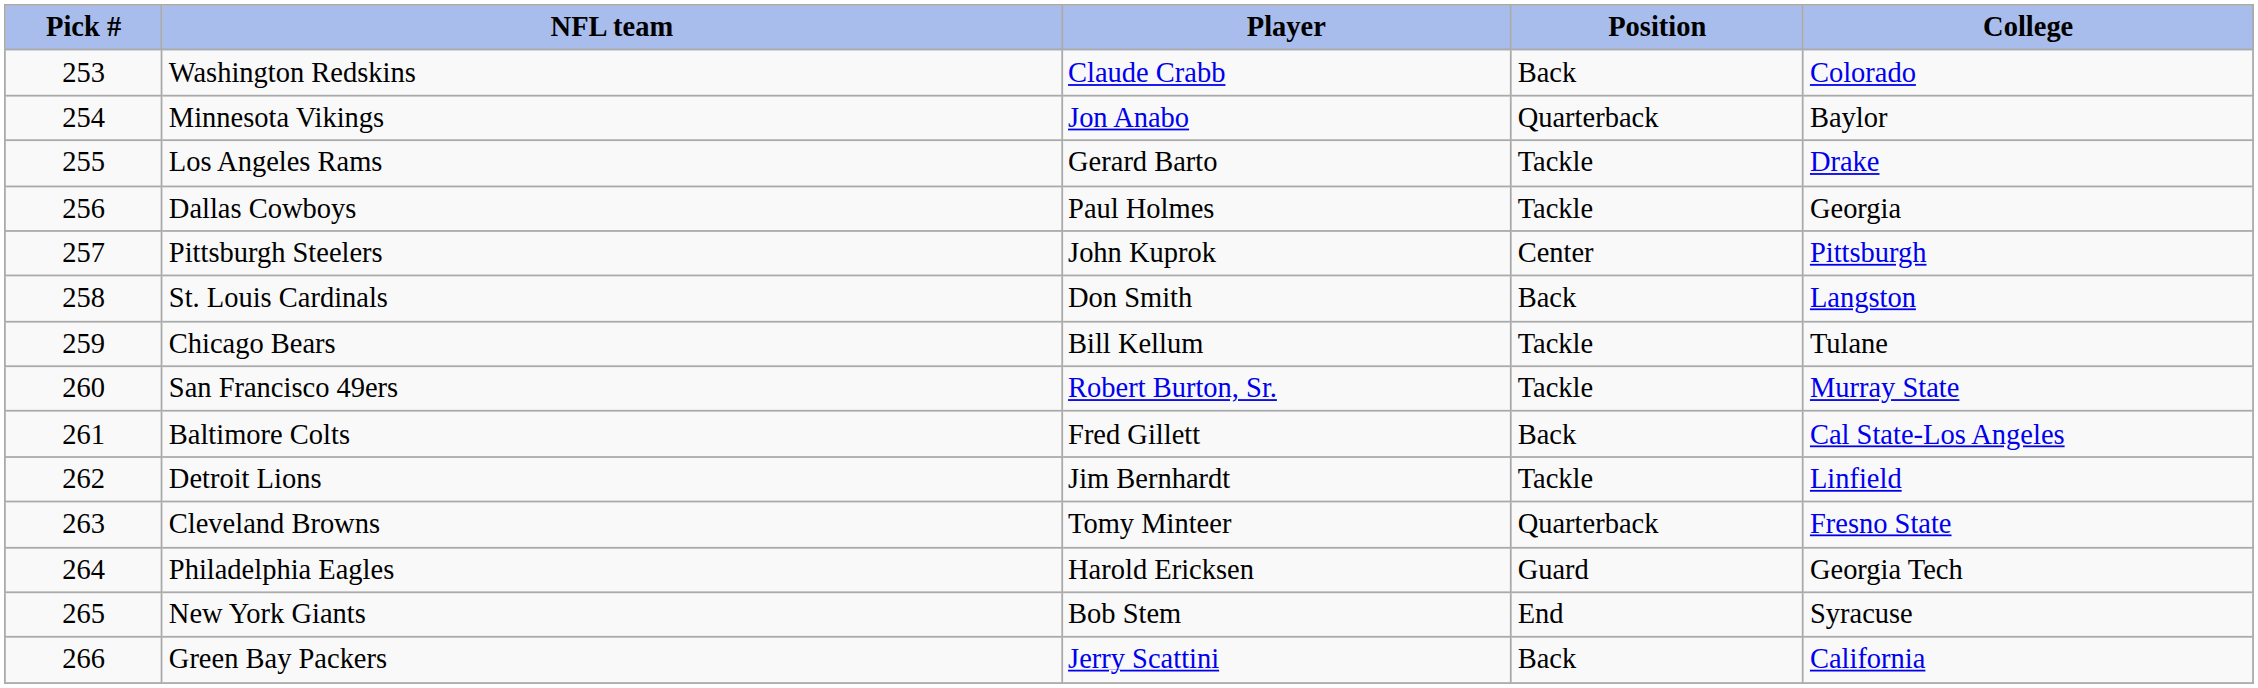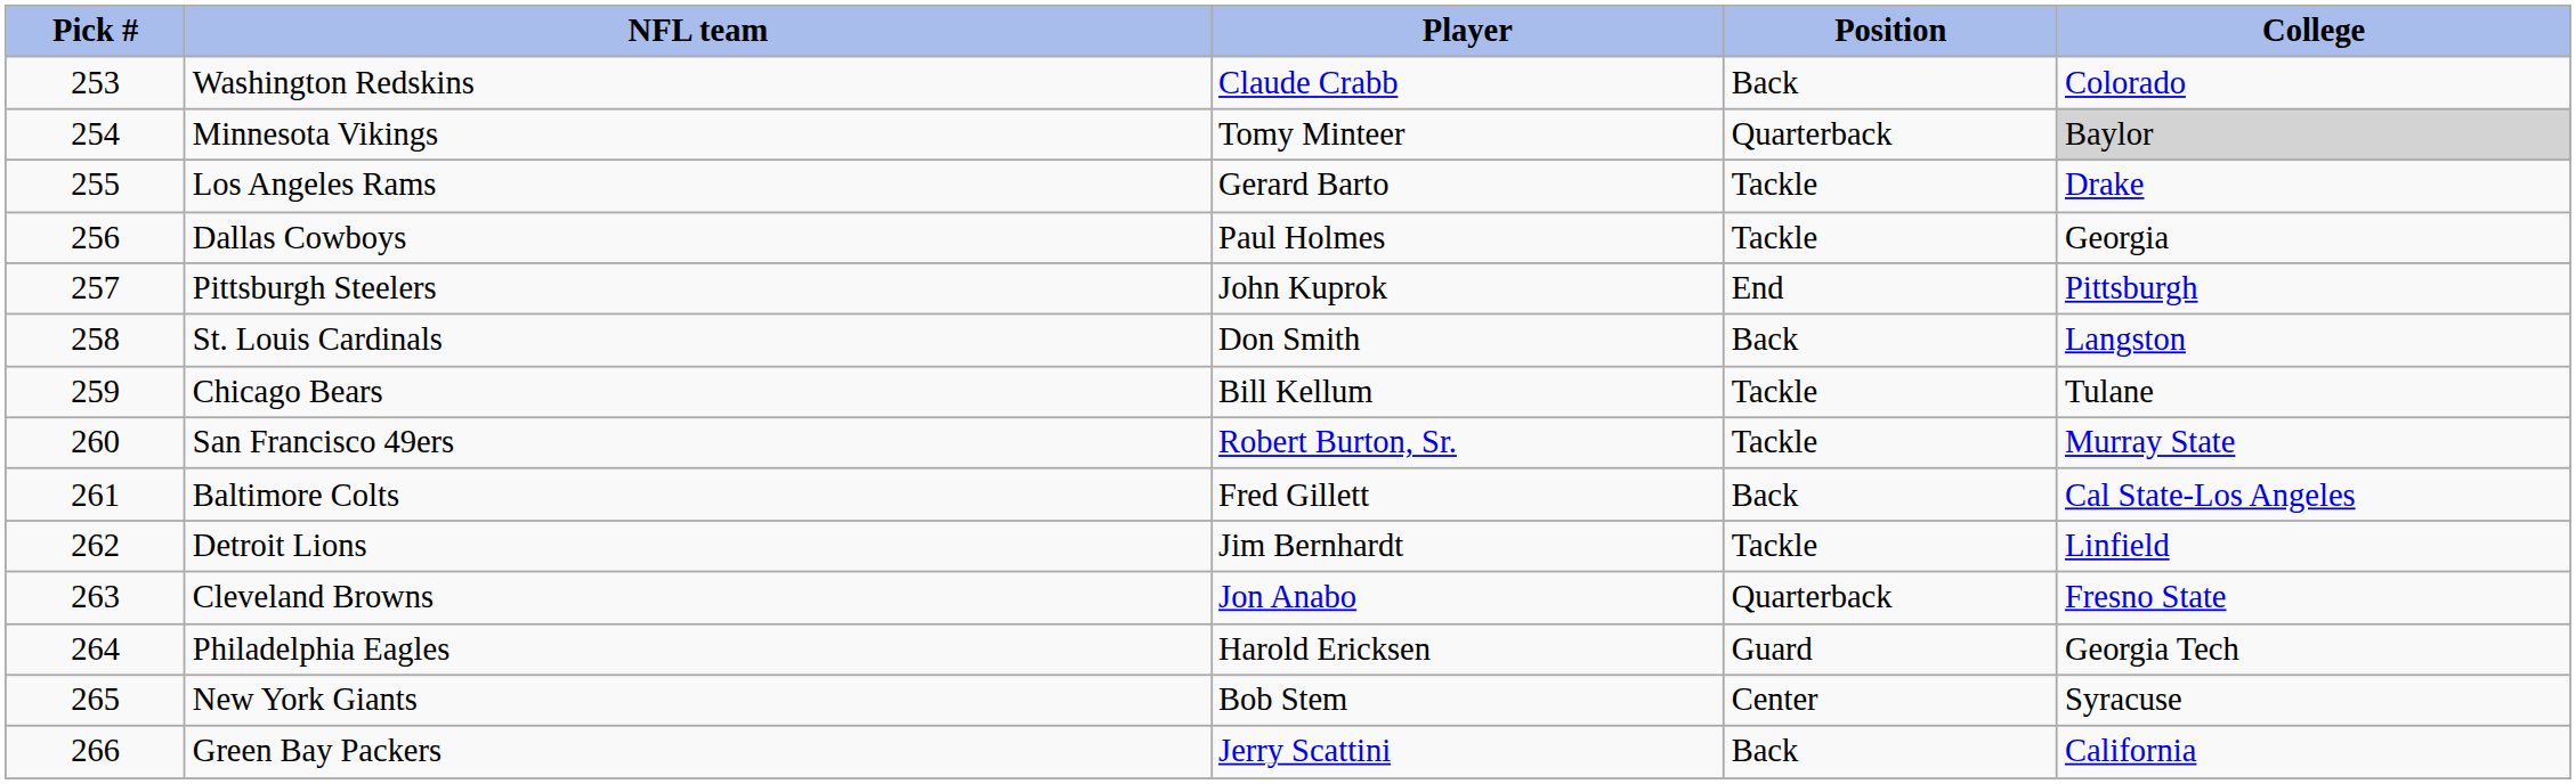 <table class="wikitable sortable sortable" style="width: 100%">
 <tr>
 <th style="background:#a8bdec; width:7%;">Pick #</th>
 <th style="width:40%; background:#a8bdec;">NFL team</th>
 <th style="width:20%; background:#a8bdec;">Player</th>
 <th style="width:13%; background:#a8bdec;">Position</th>
 <th style="background:#A8BDEC;">College</th>
 </tr>
 <tr>
 <td align=center>253</td>
 <td>Washington Redskins</td>
 <td><a href='#'>Claude Crabb</a></td>
 <td>Back</td>
 <td><a href='#'>Colorado</a></td>
 </tr>
 <tr>
 <td align=center>254</td>
 <td>Minnesota Vikings</td>
-<td><a href='#'>Jon Anabo</a></td>
+<td>Tomy Minteer</td>
 <td>Quarterback</td>
-<td>Baylor</td>
+<td style="background: lightgrey;">Baylor</td>
 </tr>
 <tr>
 <td align=center>255</td>
 <td>Los Angeles Rams</td>
 <td>Gerard Barto</td>
 <td>Tackle</td>
 <td><a href='#'>Drake</a></td>
 </tr>
 <tr>
 <td align=center>256</td>
 <td>Dallas Cowboys</td>
 <td>Paul Holmes</td>
 <td>Tackle</td>
 <td>Georgia</td>
 </tr>
 <tr>
 <td align=center>257</td>
 <td>Pittsburgh Steelers</td>
 <td>John Kuprok</td>
-<td>Center</td>
+<td>End</td>
 <td><a href='#'>Pittsburgh</a></td>
 </tr>
 <tr>
 <td align=center>258</td>
 <td>St. Louis Cardinals</td>
 <td>Don Smith</td>
 <td>Back</td>
 <td><a href='#'>Langston</a></td>
 </tr>
 <tr>
 <td align=center>259</td>
 <td>Chicago Bears</td>
 <td>Bill Kellum</td>
 <td>Tackle</td>
 <td>Tulane</td>
 </tr>
 <tr>
 <td align=center>260</td>
 <td>San Francisco 49ers</td>
 <td><a href='#'>Robert Burton, Sr.</a></td>
 <td>Tackle</td>
 <td><a href='#'>Murray State</a></td>
 </tr>
 <tr>
 <td align=center>261</td>
 <td>Baltimore Colts</td>
 <td>Fred Gillett</td>
 <td>Back</td>
 <td><a href='#'>Cal State-Los Angeles</a></td>
 </tr>
 <tr>
 <td align=center>262</td>
 <td>Detroit Lions</td>
 <td>Jim Bernhardt</td>
 <td>Tackle</td>
 <td><a href='#'>Linfield</a></td>
 </tr>
 <tr>
 <td align=center>263</td>
 <td>Cleveland Browns</td>
-<td>Tomy Minteer</td>
+<td><a href='#'>Jon Anabo</a></td>
 <td>Quarterback</td>
 <td><a href='#'>Fresno State</a></td>
 </tr>
 <tr>
 <td align=center>264</td>
 <td>Philadelphia Eagles</td>
 <td>Harold Ericksen</td>
 <td>Guard</td>
 <td>Georgia Tech</td>
 </tr>
 <tr>
 <td align=center>265</td>
 <td>New York Giants</td>
 <td>Bob Stem</td>
-<td>End</td>
+<td>Center</td>
 <td>Syracuse</td>
 </tr>
 <tr>
 <td align=center>266</td>
 <td>Green Bay Packers</td>
 <td><a href='#'>Jerry Scattini</a></td>
 <td>Back</td>
 <td><a href='#'>California</a></td>
 </tr>
 </table>
